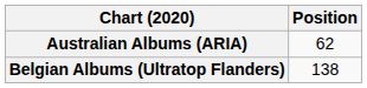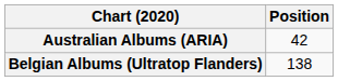 <table class="wikitable sortable plainrowheaders" style="text-align:center">
 <tr>
 <th scope="col">Chart (2020)</th>
 <th scope="col">Position</th>
 </tr>
 <tr>
 <th scope="row">Australian Albums (ARIA)</th>
-<td>62</td>
+<td>42</td>
 </tr>
 <tr>
 <th scope="row">Belgian Albums (Ultratop Flanders)</th>
 <td>138</td>
 </tr>
 </table>
